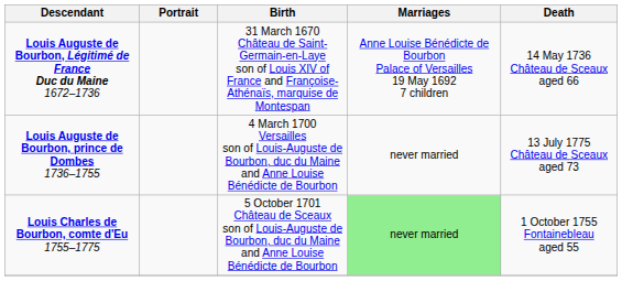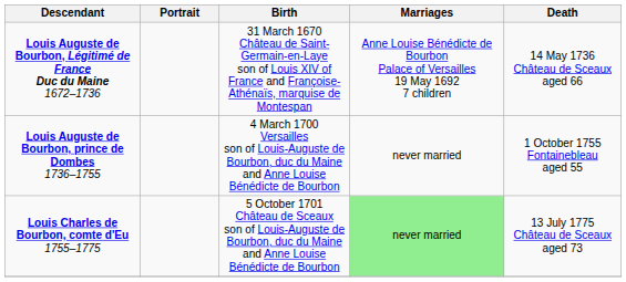 <table style="text-align:center; width:100%" class="wikitable">
 <tr>
 <th width=22%>Descendant</th>
 <th width=105px>Portrait</th>
 <th>Birth</th>
 <th width=25%>Marriages</th>
 <th width=19%>Death</th>
 </tr>
 <tr>
 <td><strong><a href='#'>Louis Auguste de Bourbon, <em>Légitimé de France</em></a><br><em>Duc du Maine</strong><br>1672–1736</td>
 <td></td>
 <td>31 March 1670<br><a href='#'>Château de Saint-Germain-en-Laye</a><br>son of <a href='#'>Louis XIV of France</a> and <a href='#'>Françoise-Athénaïs, marquise de Montespan</a></td>
 <td><a href='#'>Anne Louise Bénédicte de Bourbon</a><br><a href='#'>Palace of Versailles</a><br>19 May 1692<br>7 children</td>
 <td>14 May 1736<br><a href='#'>Château de Sceaux</a><br>aged 66</td>
 </tr>
 <tr>
 <td><strong><a href='#'>Louis Auguste de Bourbon, </em>prince de Dombes<em></a></strong><br>1736–1755</td>
 <td></td>
 <td>4 March 1700<br><a href='#'>Versailles</a><br>son of <a href='#'>Louis-Auguste de Bourbon, duc du Maine</a> and <a href='#'>Anne Louise Bénédicte de Bourbon</a></td>
 <td>never married</td>
-<td>13 July 1775<br><a href='#'>Château de Sceaux</a><br>aged 73</td>
+<td>1 October 1755<br><a href='#'>Fontainebleau</a><br>aged 55</td>
 </tr>
 <tr>
 <td><strong><a href='#'>Louis Charles de Bourbon, </em>comte d'Eu<em></a></strong><br>1755–1775</td>
 <td></td>
 <td>5 October 1701<br><a href='#'>Château de Sceaux</a><br>son of <a href='#'>Louis-Auguste de Bourbon, duc du Maine</a> and <a href='#'>Anne Louise Bénédicte de Bourbon</a></td>
 <td style="background: lightgreen;">never married</td>
-<td>1 October 1755<br><a href='#'>Fontainebleau</a><br>aged 55</td>
+<td>13 July 1775<br><a href='#'>Château de Sceaux</a><br>aged 73</td>
 </tr>
 <tr>
 </tr>
 </table>
